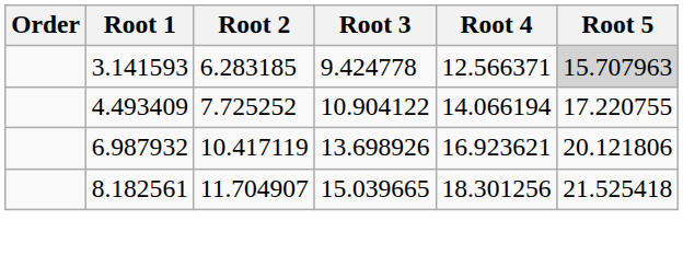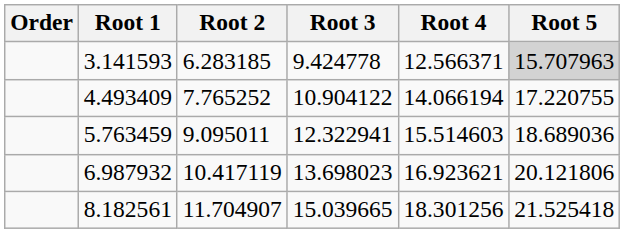 <table class="wikitable sortable">
 <tr>
 <th>Order</th>
 <th>Root 1</th>
 <th>Root 2</th>
 <th>Root 3</th>
 <th>Root 4</th>
 <th>Root 5</th>
 </tr>
 <tr>
 <td></td>
 <td>3.141593</td>
 <td>6.283185</td>
 <td>9.424778</td>
 <td>12.566371</td>
 <td style="background: lightgrey;">15.707963</td>
 </tr>
 <tr>
 <td></td>
 <td>4.493409</td>
-<td>7.725252</td>
+<td>7.765252</td>
 <td>10.904122</td>
 <td>14.066194</td>
 <td>17.220755</td>
 </tr>
 <tr>
 <td></td>
+<td>5.763459</td>
+<td>9.095011</td>
+<td>12.322941</td>
+<td>15.514603</td>
+<td>18.689036</td>
+</tr>
+<tr>
+<td></td>
 <td>6.987932</td>
 <td>10.417119</td>
-<td>13.698926</td>
+<td>13.698023</td>
 <td>16.923621</td>
 <td>20.121806</td>
 </tr>
 <tr>
 <td></td>
 <td>8.182561</td>
 <td>11.704907</td>
 <td>15.039665</td>
 <td>18.301256</td>
 <td>21.525418</td>
 </tr>
 </table>
